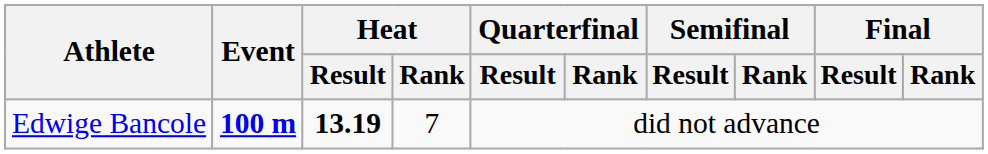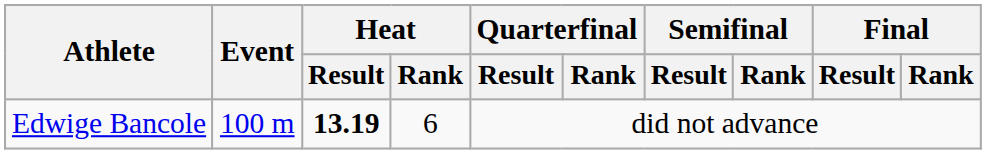 <table class=wikitable style="font-size:90%">
 <tr>
 <th rowspan="2">Athlete</th>
 <th rowspan="2">Event</th>
 <th colspan="2">Heat</th>
 <th colspan="2">Quarterfinal</th>
 <th colspan="2">Semifinal</th>
 <th colspan="2">Final</th>
 </tr>
 <tr style="font-size:95%">
 <th>Result</th>
 <th>Rank</th>
 <th>Result</th>
 <th>Rank</th>
 <th>Result</th>
 <th>Rank</th>
 <th>Result</th>
 <th>Rank</th>
 </tr>
 <tr align=center>
 <td align=left><a href='#'>Edwige Bancole</a></td>
-<td align=left><strong><a href='#'>100 m</a></strong></td>
+<td align=left><a href='#'>100 m</a></td>
 <td><strong>13.19</strong></td>
-<td>7</td>
+<td>6</td>
 <td colspan=6>did not advance</td>
 </tr>
 </table>
